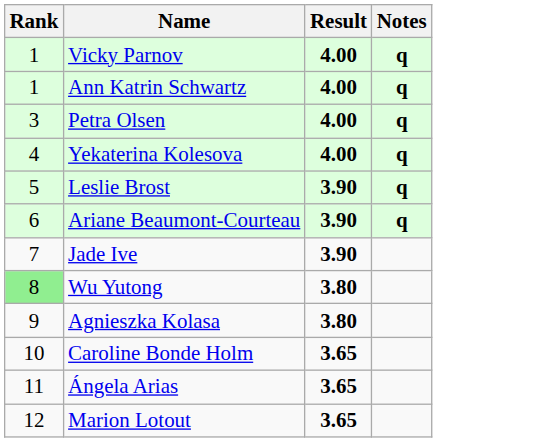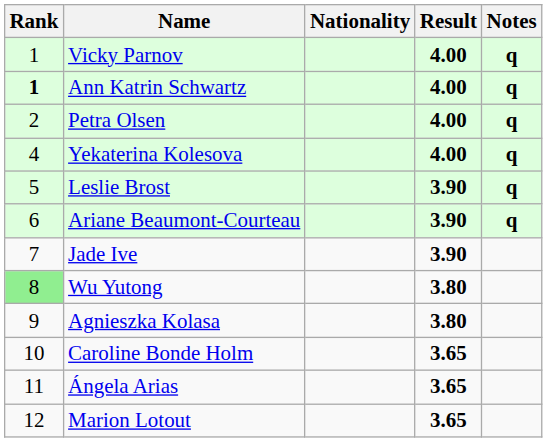 <table class="wikitable sortable" style="text-align:center">
 <tr>
 <th>Rank</th>
 <th>Name</th>
+<th>Nationality</th>
 <th>Result</th>
 <th>Notes</th>
 </tr>
 <tr bgcolor=ddffdd>
 <td>1</td>
 <td align=left><a href='#'>Vicky Parnov</a></td>
+<td align=left></td>
 <td><strong>4.00</strong></td>
 <td><strong>q</strong></td>
 </tr>
 <tr bgcolor=ddffdd>
-<td>1</td>
+<td><strong>1</strong></td>
 <td align=left><a href='#'>Ann Katrin Schwartz</a></td>
+<td align=left></td>
 <td><strong>4.00</strong></td>
 <td><strong>q</strong></td>
 </tr>
 <tr bgcolor=ddffdd>
-<td>3</td>
+<td>2</td>
 <td align=left><a href='#'>Petra Olsen</a></td>
+<td align=left></td>
 <td><strong>4.00</strong></td>
 <td><strong>q</strong></td>
 </tr>
 <tr bgcolor=ddffdd>
 <td>4</td>
 <td align=left><a href='#'>Yekaterina Kolesova</a></td>
+<td align=left></td>
 <td><strong>4.00</strong></td>
 <td><strong>q</strong></td>
 </tr>
 <tr bgcolor=ddffdd>
 <td>5</td>
 <td align=left><a href='#'>Leslie Brost</a></td>
+<td align=left></td>
 <td><strong>3.90</strong></td>
 <td><strong>q</strong></td>
 </tr>
 <tr bgcolor=ddffdd>
 <td>6</td>
 <td align=left><a href='#'>Ariane Beaumont-Courteau</a></td>
+<td align=left></td>
 <td><strong>3.90</strong></td>
 <td><strong>q</strong></td>
 </tr>
 <tr>
 <td>7</td>
 <td align=left><a href='#'>Jade Ive</a></td>
+<td align=left></td>
 <td><strong>3.90</strong></td>
 <td></td>
 </tr>
 <tr>
 <td style="background: lightgreen;">8</td>
 <td align=left><a href='#'>Wu Yutong</a></td>
+<td align=left></td>
 <td><strong>3.80</strong></td>
 <td></td>
 </tr>
 <tr>
 <td>9</td>
 <td align=left><a href='#'>Agnieszka Kolasa</a></td>
+<td align=left></td>
 <td><strong>3.80</strong></td>
 <td></td>
 </tr>
 <tr>
 <td>10</td>
 <td align=left><a href='#'>Caroline Bonde Holm</a></td>
+<td align=left></td>
 <td><strong>3.65</strong></td>
 <td></td>
 </tr>
 <tr>
 <td>11</td>
 <td align=left><a href='#'>Ángela Arias</a></td>
+<td align=left></td>
 <td><strong>3.65</strong></td>
 <td></td>
 </tr>
 <tr>
 <td>12</td>
 <td align=left><a href='#'>Marion Lotout</a></td>
+<td align=left></td>
 <td><strong>3.65</strong></td>
 <td></td>
 </tr>
 </table>
